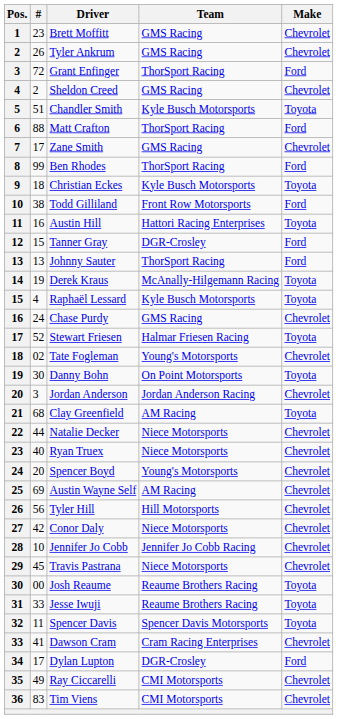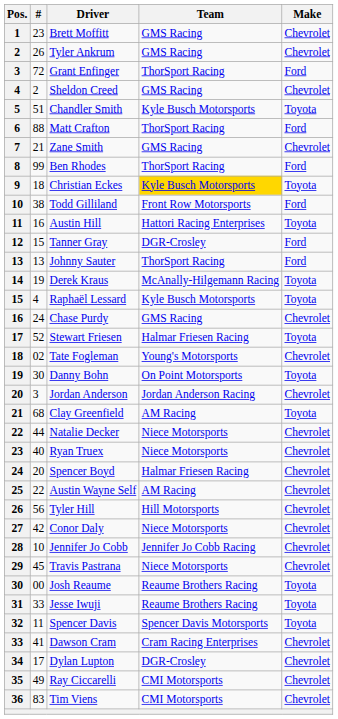 <table class="wikitable" style="font-size:95%">
 <tr>
 <th>Pos.</th>
 <th>#</th>
 <th>Driver</th>
 <th>Team</th>
 <th>Make</th>
 </tr>
 <tr>
 <th>1</th>
 <td>23</td>
 <td><a href='#'>Brett Moffitt</a></td>
 <td><a href='#'>GMS Racing</a></td>
 <td><a href='#'>Chevrolet</a></td>
 </tr>
 <tr>
 <th>2</th>
 <td>26</td>
 <td><a href='#'>Tyler Ankrum</a></td>
 <td><a href='#'>GMS Racing</a></td>
 <td><a href='#'>Chevrolet</a></td>
 </tr>
 <tr>
 <th>3</th>
 <td>72</td>
 <td><a href='#'>Grant Enfinger</a></td>
 <td><a href='#'>ThorSport Racing</a></td>
 <td><a href='#'>Ford</a></td>
 </tr>
 <tr>
 <th>4</th>
 <td>2</td>
 <td><a href='#'>Sheldon Creed</a></td>
 <td><a href='#'>GMS Racing</a></td>
 <td><a href='#'>Chevrolet</a></td>
 </tr>
 <tr>
 <th>5</th>
 <td>51</td>
 <td><a href='#'>Chandler Smith</a></td>
 <td><a href='#'>Kyle Busch Motorsports</a></td>
 <td><a href='#'>Toyota</a></td>
 </tr>
 <tr>
 <th>6</th>
 <td>88</td>
 <td><a href='#'>Matt Crafton</a></td>
 <td><a href='#'>ThorSport Racing</a></td>
 <td><a href='#'>Ford</a></td>
 </tr>
 <tr>
 <th>7</th>
-<td>17</td>
+<td>21</td>
 <td><a href='#'>Zane Smith</a></td>
 <td><a href='#'>GMS Racing</a></td>
 <td><a href='#'>Chevrolet</a></td>
 </tr>
 <tr>
 <th>8</th>
 <td>99</td>
 <td><a href='#'>Ben Rhodes</a></td>
 <td><a href='#'>ThorSport Racing</a></td>
 <td><a href='#'>Ford</a></td>
 </tr>
 <tr>
 <th>9</th>
 <td>18</td>
 <td><a href='#'>Christian Eckes</a></td>
-<td><a href='#'>Kyle Busch Motorsports</a></td>
+<td style="background: gold;"><a href='#'>Kyle Busch Motorsports</a></td>
 <td><a href='#'>Toyota</a></td>
 </tr>
 <tr>
 <th>10</th>
 <td>38</td>
 <td><a href='#'>Todd Gilliland</a></td>
 <td><a href='#'>Front Row Motorsports</a></td>
 <td><a href='#'>Ford</a></td>
 </tr>
 <tr>
 <th>11</th>
 <td>16</td>
 <td><a href='#'>Austin Hill</a></td>
 <td><a href='#'>Hattori Racing Enterprises</a></td>
 <td><a href='#'>Toyota</a></td>
 </tr>
 <tr>
 <th>12</th>
 <td>15</td>
 <td><a href='#'>Tanner Gray</a></td>
 <td><a href='#'>DGR-Crosley</a></td>
 <td><a href='#'>Ford</a></td>
 </tr>
 <tr>
 <th>13</th>
 <td>13</td>
 <td><a href='#'>Johnny Sauter</a></td>
 <td><a href='#'>ThorSport Racing</a></td>
 <td><a href='#'>Ford</a></td>
 </tr>
 <tr>
 <th>14</th>
 <td>19</td>
 <td><a href='#'>Derek Kraus</a></td>
 <td><a href='#'>McAnally-Hilgemann Racing</a></td>
 <td><a href='#'>Toyota</a></td>
 </tr>
 <tr>
 <th>15</th>
 <td>4</td>
 <td><a href='#'>Raphaël Lessard</a></td>
 <td><a href='#'>Kyle Busch Motorsports</a></td>
 <td><a href='#'>Toyota</a></td>
 </tr>
 <tr>
 <th>16</th>
 <td>24</td>
 <td><a href='#'>Chase Purdy</a></td>
 <td><a href='#'>GMS Racing</a></td>
 <td><a href='#'>Chevrolet</a></td>
 </tr>
 <tr>
 <th>17</th>
 <td>52</td>
 <td><a href='#'>Stewart Friesen</a></td>
 <td><a href='#'>Halmar Friesen Racing</a></td>
 <td><a href='#'>Toyota</a></td>
 </tr>
 <tr>
 <th>18</th>
 <td>02</td>
 <td><a href='#'>Tate Fogleman</a></td>
 <td><a href='#'>Young's Motorsports</a></td>
 <td><a href='#'>Chevrolet</a></td>
 </tr>
 <tr>
 <th>19</th>
 <td>30</td>
 <td><a href='#'>Danny Bohn</a></td>
 <td><a href='#'>On Point Motorsports</a></td>
 <td><a href='#'>Toyota</a></td>
 </tr>
 <tr>
 <th>20</th>
 <td>3</td>
 <td><a href='#'>Jordan Anderson</a></td>
 <td><a href='#'>Jordan Anderson Racing</a></td>
 <td><a href='#'>Chevrolet</a></td>
 </tr>
 <tr>
 <th>21</th>
 <td>68</td>
 <td><a href='#'>Clay Greenfield</a></td>
 <td><a href='#'>AM Racing</a></td>
 <td><a href='#'>Toyota</a></td>
 </tr>
 <tr>
 <th>22</th>
 <td>44</td>
 <td><a href='#'>Natalie Decker</a></td>
 <td><a href='#'>Niece Motorsports</a></td>
 <td><a href='#'>Chevrolet</a></td>
 </tr>
 <tr>
 <th>23</th>
 <td>40</td>
 <td><a href='#'>Ryan Truex</a></td>
 <td><a href='#'>Niece Motorsports</a></td>
 <td><a href='#'>Chevrolet</a></td>
 </tr>
 <tr>
 <th>24</th>
 <td>20</td>
 <td><a href='#'>Spencer Boyd</a></td>
-<td><a href='#'>Young's Motorsports</a></td>
+<td><a href='#'>Halmar Friesen Racing</a></td>
 <td><a href='#'>Chevrolet</a></td>
 </tr>
 <tr>
 <th>25</th>
-<td>69</td>
+<td>22</td>
 <td><a href='#'>Austin Wayne Self</a></td>
 <td><a href='#'>AM Racing</a></td>
 <td><a href='#'>Chevrolet</a></td>
 </tr>
 <tr>
 <th>26</th>
 <td>56</td>
 <td><a href='#'>Tyler Hill</a></td>
 <td><a href='#'>Hill Motorsports</a></td>
 <td><a href='#'>Chevrolet</a></td>
 </tr>
 <tr>
 <th>27</th>
 <td>42</td>
 <td><a href='#'>Conor Daly</a></td>
 <td><a href='#'>Niece Motorsports</a></td>
 <td><a href='#'>Chevrolet</a></td>
 </tr>
 <tr>
 <th>28</th>
 <td>10</td>
 <td><a href='#'>Jennifer Jo Cobb</a></td>
 <td><a href='#'>Jennifer Jo Cobb Racing</a></td>
 <td><a href='#'>Chevrolet</a></td>
 </tr>
 <tr>
 <th>29</th>
 <td>45</td>
 <td><a href='#'>Travis Pastrana</a></td>
 <td><a href='#'>Niece Motorsports</a></td>
 <td><a href='#'>Chevrolet</a></td>
 </tr>
 <tr>
 <th>30</th>
 <td>00</td>
 <td><a href='#'>Josh Reaume</a></td>
 <td><a href='#'>Reaume Brothers Racing</a></td>
 <td><a href='#'>Toyota</a></td>
 </tr>
 <tr>
 <th>31</th>
 <td>33</td>
 <td><a href='#'>Jesse Iwuji</a></td>
 <td><a href='#'>Reaume Brothers Racing</a></td>
 <td><a href='#'>Toyota</a></td>
 </tr>
 <tr>
 <th>32</th>
 <td>11</td>
 <td><a href='#'>Spencer Davis</a></td>
 <td><a href='#'>Spencer Davis Motorsports</a></td>
 <td><a href='#'>Toyota</a></td>
 </tr>
 <tr>
 <th>33</th>
 <td>41</td>
 <td><a href='#'>Dawson Cram</a></td>
 <td><a href='#'>Cram Racing Enterprises</a></td>
 <td><a href='#'>Chevrolet</a></td>
 </tr>
 <tr>
 <th>34</th>
 <td>17</td>
 <td><a href='#'>Dylan Lupton</a></td>
 <td><a href='#'>DGR-Crosley</a></td>
-<td><a href='#'>Ford</a></td>
+<td><a href='#'>Chevrolet</a></td>
 </tr>
 <tr>
 <th>35</th>
 <td>49</td>
 <td><a href='#'>Ray Ciccarelli</a></td>
 <td><a href='#'>CMI Motorsports</a></td>
 <td><a href='#'>Chevrolet</a></td>
 </tr>
 <tr>
 <th>36</th>
 <td>83</td>
 <td><a href='#'>Tim Viens</a></td>
 <td><a href='#'>CMI Motorsports</a></td>
 <td><a href='#'>Chevrolet</a></td>
 </tr>
 <tr>
 <th colspan="5"></th>
 </tr>
 </table>
